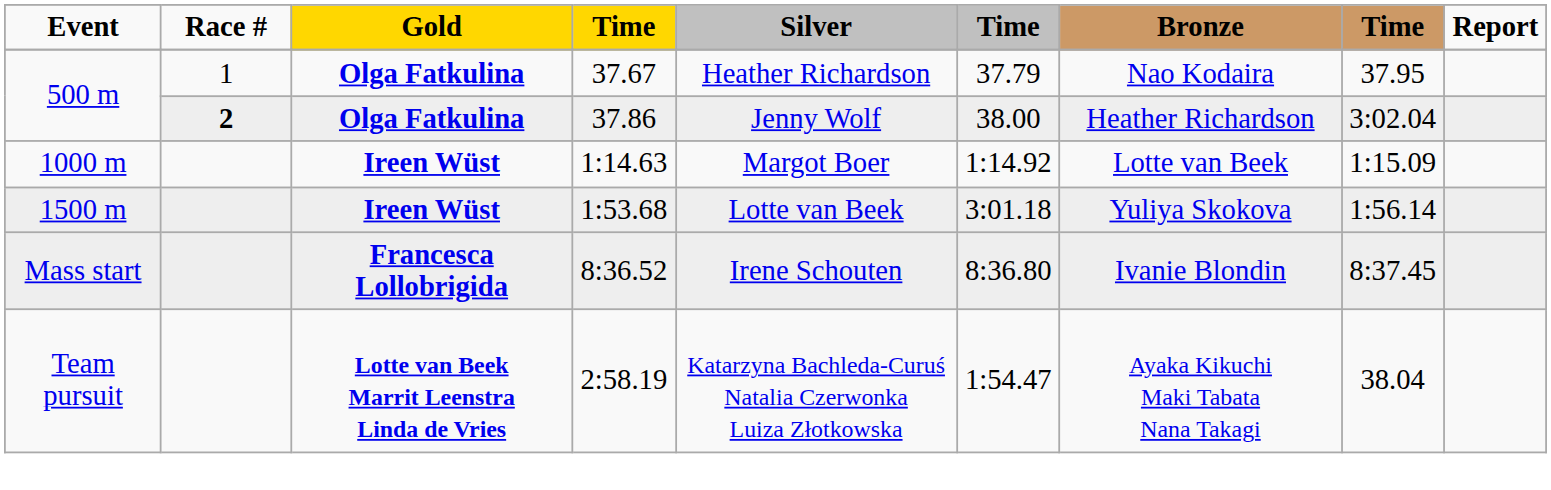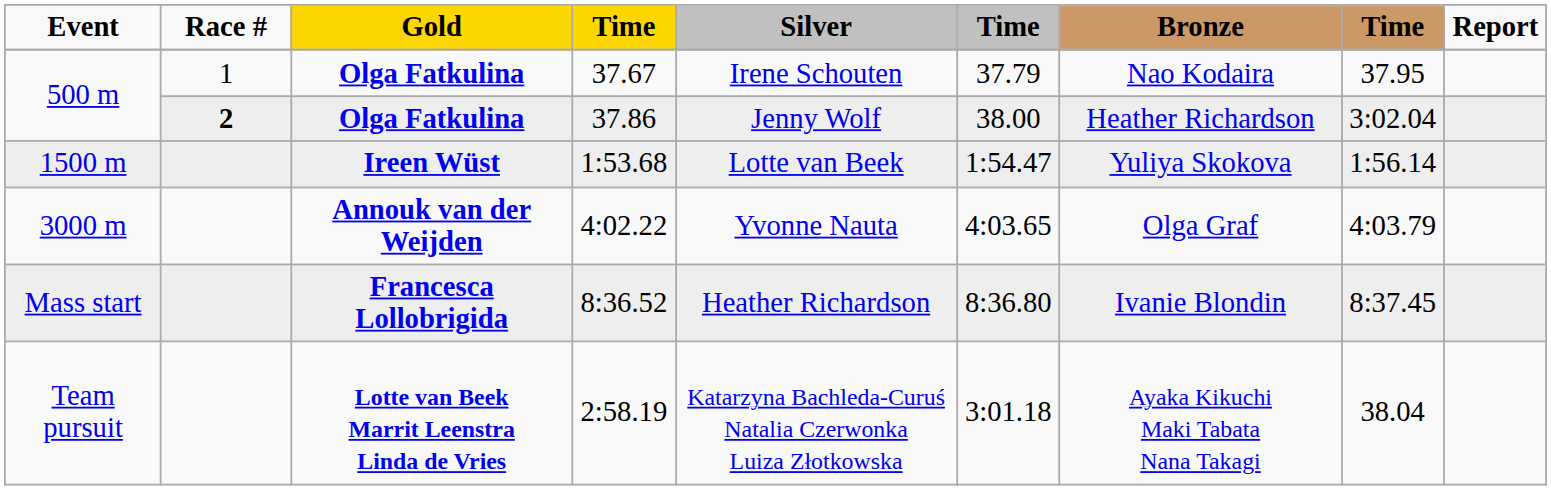 <table class="wikitable">
 <tr>
 <td width="80" align="center"><strong>Event</strong></td>
 <td width="65" align="center"><strong>Race #</strong></td>
 <td width="150" bgcolor="gold" align="center"><strong>Gold</strong></td>
 <td width="50" bgcolor="gold" align="center"><strong>Time</strong></td>
 <td width="150" bgcolor="silver" align="center"><strong>Silver</strong></td>
 <td width="50" bgcolor="silver" align="center"><strong>Time</strong></td>
 <td width="150" bgcolor="#CC9966" align="center"><strong>Bronze</strong></td>
 <td width="50" bgcolor="#CC9966" align="center"><strong>Time</strong></td>
 <td width="50" align="center"><strong>Report</strong></td>
 </tr>
 <tr bgcolor="#cccccc">
 </tr>
 <tr>
 <td rowspan=2 align="center"><a href='#'>500 m</a></td>
 <td align="center">1</td>
 <td align="center"><strong><a href='#'>Olga Fatkulina</a></strong><br><small></small></td>
 <td align="center">37.67</td>
-<td align="center"><a href='#'>Heather Richardson</a><br><small></small></td>
+<td align="center"><a href='#'>Irene Schouten</a><br><small></small></td>
 <td align="center">37.79</td>
 <td align="center"><a href='#'>Nao Kodaira</a><br><small></small></td>
 <td align="center">37.95</td>
 <td align="center"></td>
 </tr>
 <tr bgcolor="#eeeeee">
 <td align="center"><strong>2</strong></td>
 <td align="center"><strong><a href='#'>Olga Fatkulina</a></strong><br><small></small></td>
 <td align="center">37.86</td>
 <td align="center"><a href='#'>Jenny Wolf</a><br><small></small></td>
 <td align="center">38.00</td>
 <td align="center"><a href='#'>Heather Richardson</a><br><small></small></td>
 <td align="center">3:02.04</td>
 <td align="center"></td>
 </tr>
-<tr>
-<td align="center"><a href='#'>1000 m</a></td>
-<td align="center"></td>
-<td align="center"><strong><a href='#'>Ireen Wüst</a></strong><br><small></small></td>
-<td align="center">1:14.63</td>
-<td align="center"><a href='#'>Margot Boer</a><br><small></small></td>
-<td align="center">1:14.92</td>
-<td align="center"><a href='#'>Lotte van Beek</a><br><small></small></td>
-<td align="center">1:15.09</td>
-<td align="center"></td>
-</tr>
 <tr bgcolor="#eeeeee">
 <td align="center"><a href='#'>1500 m</a></td>
 <td align="center"></td>
 <td align="center"><strong><a href='#'>Ireen Wüst</a></strong><br><small></small></td>
 <td align="center">1:53.68</td>
 <td align="center"><a href='#'>Lotte van Beek</a><br><small></small></td>
-<td align="center">3:01.18</td>
+<td align="center">1:54.47</td>
 <td align="center"><a href='#'>Yuliya Skokova</a><br><small></small></td>
 <td align="center">1:56.14</td>
+<td align="center"></td>
+</tr>
+<tr>
+<td align="center"><a href='#'>3000 m</a></td>
+<td align="center"></td>
+<td align="center"><strong><a href='#'>Annouk van der Weijden</a></strong><br><small></small></td>
+<td align="center">4:02.22</td>
+<td align="center"><a href='#'>Yvonne Nauta</a><br><small></small></td>
+<td align="center">4:03.65</td>
+<td align="center"><a href='#'>Olga Graf</a><br><small></small></td>
+<td align="center">4:03.79</td>
 <td align="center"></td>
 </tr>
 <tr bgcolor="#eeeeee">
 <td align="center"><a href='#'>Mass start</a></td>
 <td align="center"></td>
 <td align="center"><strong><a href='#'>Francesca Lollobrigida</a></strong><br><small></small></td>
 <td align="center">8:36.52</td>
-<td align="center"><a href='#'>Irene Schouten</a><br><small></small></td>
+<td align="center"><a href='#'>Heather Richardson</a><br><small></small></td>
 <td align="center">8:36.80</td>
 <td align="center"><a href='#'>Ivanie Blondin</a><br><small></small></td>
 <td align="center">8:37.45</td>
 <td align="center"></td>
 </tr>
 <tr>
 <td align="center"><a href='#'>Team pursuit</a></td>
 <td align="center"></td>
 <td align="center"><strong><br><small><a href='#'>Lotte van Beek</a><br><a href='#'>Marrit Leenstra</a><br><a href='#'>Linda de Vries</a></small></strong></td>
 <td align="center">2:58.19</td>
 <td align="center"><br><small><a href='#'>Katarzyna Bachleda-Curuś</a><br><a href='#'>Natalia Czerwonka</a><br><a href='#'>Luiza Złotkowska</a></small></td>
-<td align="center">1:54.47</td>
+<td align="center">3:01.18</td>
 <td align="center"><br><small><a href='#'>Ayaka Kikuchi</a><br><a href='#'>Maki Tabata</a><br><a href='#'>Nana Takagi</a></small></td>
 <td align="center">38.04</td>
 <td align="center"></td>
 </tr>
 </table>
